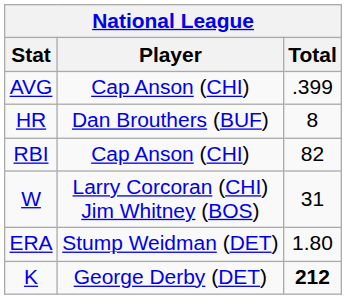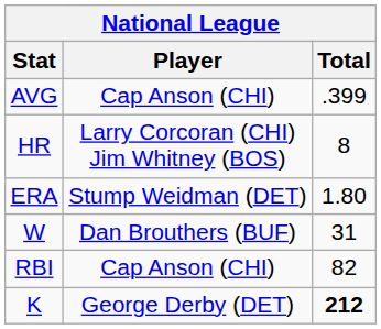 <table class="wikitable" style="text-align:center;">
 <tr>
 <th colspan="3"><a href='#'>National League</a></th>
 </tr>
 <tr>
 <th>Stat</th>
 <th>Player</th>
 <th>Total</th>
 </tr>
 <tr>
 <td><a href='#'>AVG</a></td>
 <td><a href='#'>Cap Anson</a> (<a href='#'>CHI</a>)</td>
 <td>.399</td>
 </tr>
 <tr>
 <td><a href='#'>HR</a></td>
+<td><a href='#'>Larry Corcoran</a> (<a href='#'>CHI</a>)<br><a href='#'>Jim Whitney</a> (<a href='#'>BOS</a>)</td>
+<td>8</td>
+</tr>
+<tr>
+<td><a href='#'>ERA</a></td>
+<td><a href='#'>Stump Weidman</a> (<a href='#'>DET</a>)</td>
+<td>1.80</td>
+</tr>
+<tr>
+<td><a href='#'>W</a></td>
 <td><a href='#'>Dan Brouthers</a> (<a href='#'>BUF</a>)</td>
-<td>8</td>
+<td>31</td>
 </tr>
 <tr>
 <td><a href='#'>RBI</a></td>
 <td><a href='#'>Cap Anson</a> (<a href='#'>CHI</a>)</td>
 <td>82</td>
 </tr>
 <tr>
-<td><a href='#'>W</a></td>
-<td><a href='#'>Larry Corcoran</a> (<a href='#'>CHI</a>)<br><a href='#'>Jim Whitney</a> (<a href='#'>BOS</a>)</td>
-<td>31</td>
-</tr>
-<tr>
-<td><a href='#'>ERA</a></td>
-<td><a href='#'>Stump Weidman</a> (<a href='#'>DET</a>)</td>
-<td>1.80</td>
-</tr>
-<tr>
 <td><a href='#'>K</a></td>
 <td><a href='#'>George Derby</a> (<a href='#'>DET</a>)</td>
 <td><strong>212</strong></td>
 </tr>
 </table>
